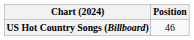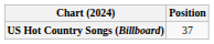 <table class="wikitable plainrowheaders" style="text-align:center">
 <tr>
 <th scope="col">Chart (2024)</th>
 <th scope="col">Position</th>
 </tr>
 <tr>
 <th scope="row">US Hot Country Songs (<em>Billboard</em>)</th>
-<td>46</td>
+<td>37</td>
 </tr>
 </table>
